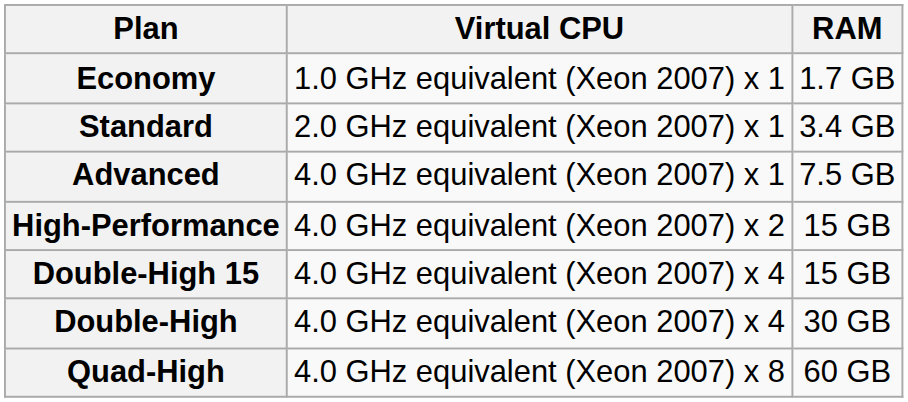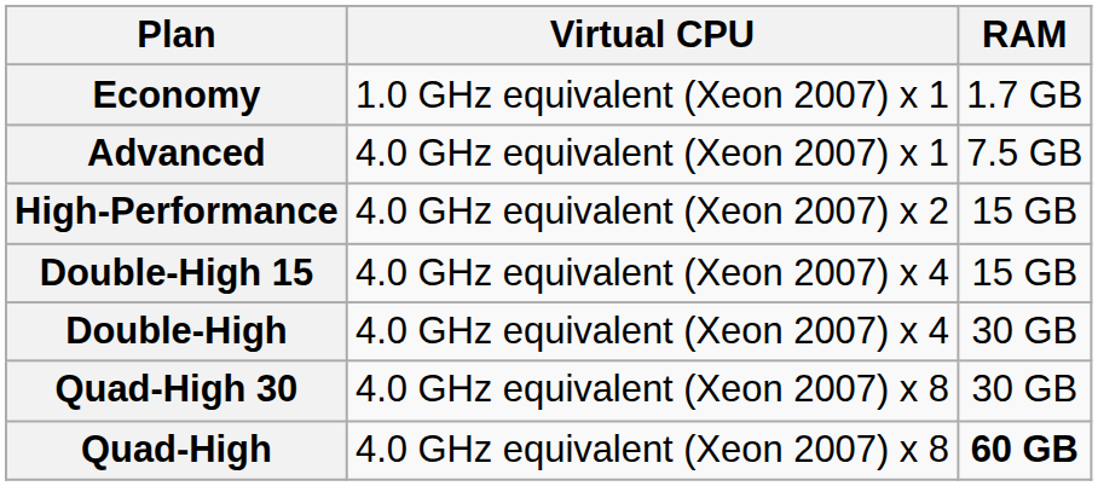 <table class="wikitable" style="text-align:center">
 <tr>
 <th scope="col">Plan</th>
 <th scope="col">Virtual CPU</th>
 <th scope="col">RAM</th>
 </tr>
 <tr>
 <th scope="row">Economy</th>
 <td>1.0 GHz equivalent (Xeon 2007) x 1</td>
 <td>1.7 GB</td>
-</tr>
-<tr>
-<th scope="row">Standard</th>
-<td>2.0 GHz equivalent (Xeon 2007) x 1</td>
-<td>3.4 GB</td>
 </tr>
 <tr>
 <th scope="row">Advanced</th>
 <td>4.0 GHz equivalent (Xeon 2007) x 1</td>
 <td>7.5 GB</td>
 </tr>
 <tr>
 <th scope="row">High-Performance</th>
 <td>4.0 GHz equivalent (Xeon 2007) x 2</td>
 <td>15 GB</td>
 </tr>
 <tr>
 <th scope="row">Double-High 15</th>
 <td>4.0 GHz equivalent (Xeon 2007) x 4</td>
 <td>15 GB</td>
 </tr>
 <tr>
 <th scope="row">Double-High</th>
 <td>4.0 GHz equivalent (Xeon 2007) x 4</td>
 <td>30 GB</td>
 </tr>
 <tr>
+<th scope="row">Quad-High 30</th>
+<td>4.0 GHz equivalent (Xeon 2007) x 8</td>
+<td>30 GB</td>
+</tr>
+<tr>
 <th scope="row">Quad-High</th>
 <td>4.0 GHz equivalent (Xeon 2007) x 8</td>
-<td>60 GB</td>
+<td><strong>60 GB</strong></td>
 </tr>
 </table>
